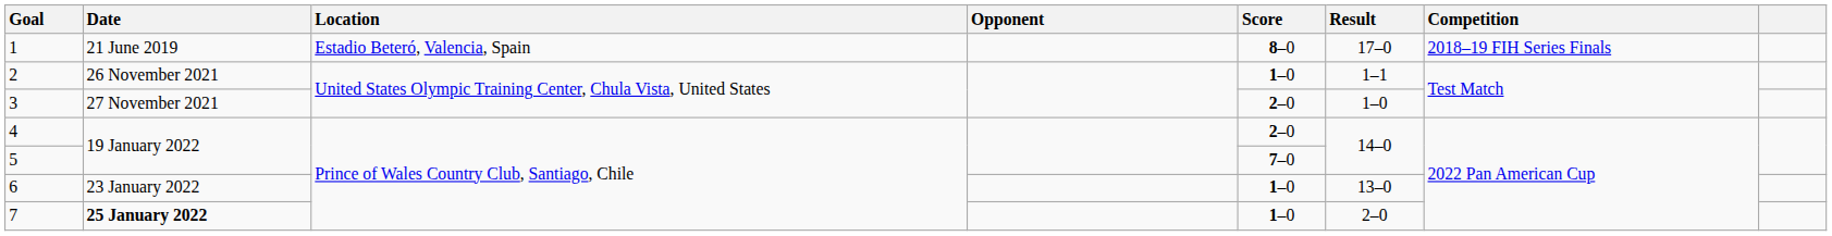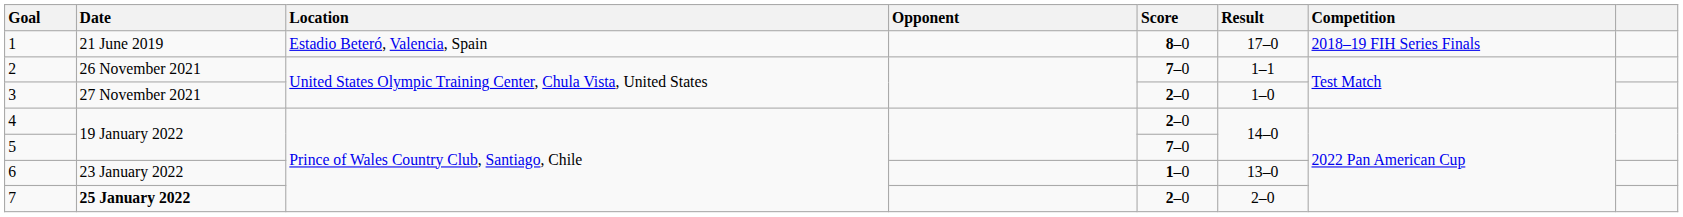 <table class="wikitable sortable" style="font-size:90%" width=97%>
 <tr>
 <th style="width: 25px; text-align: left">Goal</th>
 <th style="width: 100px; text-align: left">Date</th>
 <th style="width: 300px; text-align: left">Location</th>
 <th style="width: 120px; text-align: left">Opponent</th>
 <th style="width: 30px; text-align: left">Score</th>
 <th style="width: 30px; text-align: left">Result</th>
 <th style="width: 150px; text-align: left">Competition</th>
 <th style="width: 25px; text-align: left"></th>
 </tr>
 <tr>
 <td>1</td>
 <td>21 June 2019</td>
 <td><a href='#'>Estadio Beteró</a>, <a href='#'>Valencia</a>, Spain</td>
 <td></td>
 <td align="center"><strong>8</strong>–0</td>
 <td align="center">17–0</td>
 <td><a href='#'>2018–19 FIH Series Finals</a></td>
 <td></td>
 </tr>
 <tr>
 <td>2</td>
 <td>26 November 2021</td>
 <td rowspan=2><a href='#'>United States Olympic Training Center</a>, <a href='#'>Chula Vista</a>, United States</td>
 <td rowspan=2></td>
-<td align="center"><strong>1</strong>–0</td>
+<td align="center"><strong>7</strong>–0</td>
 <td align="center">1–1</td>
 <td rowspan=2><a href='#'>Test Match</a></td>
 <td></td>
 </tr>
 <tr>
 <td>3</td>
 <td>27 November 2021</td>
 <td align="center"><strong>2</strong>–0</td>
 <td align="center">1–0</td>
 <td></td>
 </tr>
 <tr>
 <td>4</td>
 <td rowspan=2>19 January 2022</td>
 <td rowspan=4><a href='#'>Prince of Wales Country Club</a>, <a href='#'>Santiago</a>, Chile</td>
 <td rowspan=2></td>
 <td align="center"><strong>2</strong>–0</td>
 <td rowspan=2; align="center">14–0</td>
 <td rowspan=4><a href='#'>2022 Pan American Cup</a></td>
 <td rowspan=2></td>
 </tr>
 <tr>
 <td>5</td>
 <td align="center"><strong>7</strong>–0</td>
 </tr>
 <tr>
 <td>6</td>
 <td>23 January 2022</td>
 <td></td>
 <td align="center"><strong>1</strong>–0</td>
 <td align="center">13–0</td>
 <td></td>
 </tr>
 <tr>
 <td>7</td>
 <td><strong>25 January 2022</strong></td>
 <td></td>
-<td align="center"><strong>1</strong>–0</td>
+<td align="center"><strong>2</strong>–0</td>
 <td align="center">2–0</td>
 <td></td>
 </tr>
 </table>
